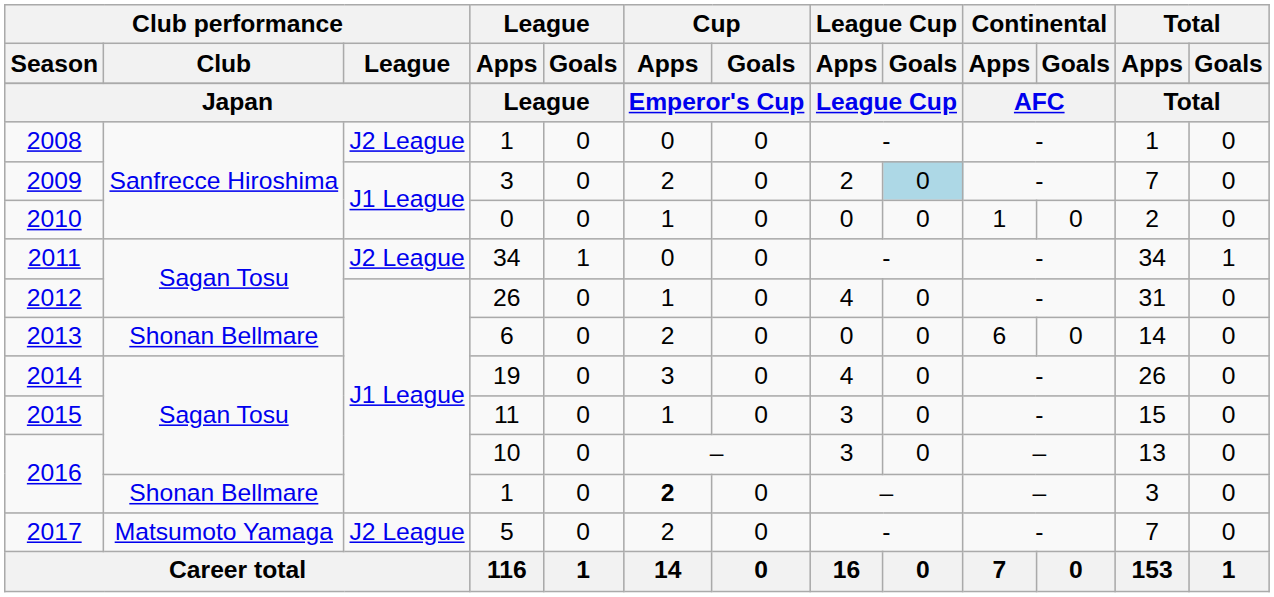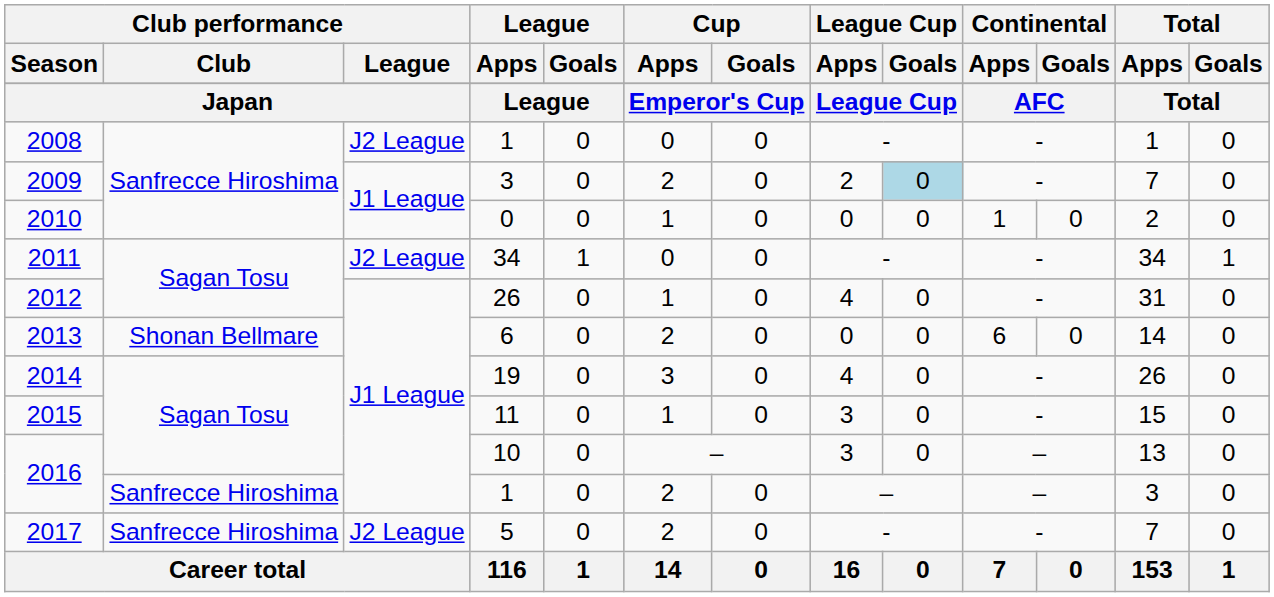 <table class="wikitable" style="text-align:center">
 <tr>
 <th colspan=3>Club performance</th>
 <th colspan=2>League</th>
 <th colspan=2>Cup</th>
 <th colspan=2>League Cup</th>
 <th colspan=2>Continental</th>
 <th colspan=2>Total</th>
 </tr>
 <tr>
 <th>Season</th>
 <th>Club</th>
 <th>League</th>
 <th>Apps</th>
 <th>Goals</th>
 <th>Apps</th>
 <th>Goals</th>
 <th>Apps</th>
 <th>Goals</th>
 <th>Apps</th>
 <th>Goals</th>
 <th>Apps</th>
 <th>Goals</th>
 </tr>
 <tr>
 </tr>
 <tr>
 <th colspan=3>Japan</th>
 <th colspan=2>League</th>
 <th colspan=2><a href='#'>Emperor's Cup</a></th>
 <th colspan=2><a href='#'>League Cup</a></th>
 <th colspan=2><a href='#'>AFC</a></th>
 <th colspan=2>Total</th>
 </tr>
 <tr>
 <td><a href='#'>2008</a></td>
 <td rowspan="3"><a href='#'>Sanfrecce Hiroshima</a></td>
 <td><a href='#'>J2 League</a></td>
 <td>1</td>
 <td>0</td>
 <td>0</td>
 <td>0</td>
 <td colspan="2">-</td>
 <td colspan="2">-</td>
 <td>1</td>
 <td>0</td>
 </tr>
 <tr>
 <td><a href='#'>2009</a></td>
 <td rowspan="2"><a href='#'>J1 League</a></td>
 <td>3</td>
 <td>0</td>
 <td>2</td>
 <td>0</td>
 <td>2</td>
 <td style="background: lightblue;">0</td>
 <td colspan="2">-</td>
 <td>7</td>
 <td>0</td>
 </tr>
 <tr>
 <td><a href='#'>2010</a></td>
 <td>0</td>
 <td>0</td>
 <td>1</td>
 <td>0</td>
 <td>0</td>
 <td>0</td>
 <td>1</td>
 <td>0</td>
 <td>2</td>
 <td>0</td>
 </tr>
 <tr>
 <td><a href='#'>2011</a></td>
 <td rowspan="2"><a href='#'>Sagan Tosu</a></td>
 <td><a href='#'>J2 League</a></td>
 <td>34</td>
 <td>1</td>
 <td>0</td>
 <td>0</td>
 <td colspan="2">-</td>
 <td colspan="2">-</td>
 <td>34</td>
 <td>1</td>
 </tr>
 <tr>
 <td><a href='#'>2012</a></td>
 <td rowspan="6"><a href='#'>J1 League</a></td>
 <td>26</td>
 <td>0</td>
 <td>1</td>
 <td>0</td>
 <td>4</td>
 <td>0</td>
 <td colspan="2">-</td>
 <td>31</td>
 <td>0</td>
 </tr>
 <tr>
 <td><a href='#'>2013</a></td>
 <td><a href='#'>Shonan Bellmare</a></td>
 <td>6</td>
 <td>0</td>
 <td>2</td>
 <td>0</td>
 <td>0</td>
 <td>0</td>
 <td>6</td>
 <td>0</td>
 <td>14</td>
 <td>0</td>
 </tr>
 <tr>
 <td><a href='#'>2014</a></td>
 <td rowspan="3"><a href='#'>Sagan Tosu</a></td>
 <td>19</td>
 <td>0</td>
 <td>3</td>
 <td>0</td>
 <td>4</td>
 <td>0</td>
 <td colspan="2">-</td>
 <td>26</td>
 <td>0</td>
 </tr>
 <tr>
 <td><a href='#'>2015</a></td>
 <td>11</td>
 <td>0</td>
 <td>1</td>
 <td>0</td>
 <td>3</td>
 <td>0</td>
 <td colspan="2">-</td>
 <td>15</td>
 <td>0</td>
 </tr>
 <tr>
 <td rowspan="2"><a href='#'>2016</a></td>
 <td>10</td>
 <td>0</td>
 <td colspan="2">–</td>
 <td>3</td>
 <td>0</td>
 <td colspan="2">–</td>
 <td>13</td>
 <td>0</td>
 </tr>
 <tr>
-<td><a href='#'>Shonan Bellmare</a></td>
+<td><a href='#'>Sanfrecce Hiroshima</a></td>
 <td>1</td>
 <td>0</td>
-<td><strong>2</strong></td>
+<td>2</td>
 <td>0</td>
 <td colspan="2">–</td>
 <td colspan="2">–</td>
 <td>3</td>
 <td>0</td>
 </tr>
 <tr>
 <td><a href='#'>2017</a></td>
-<td rowspan="1"><a href='#'>Matsumoto Yamaga</a></td>
+<td><a href='#'>Sanfrecce Hiroshima</a></td>
 <td rowspan="1"><a href='#'>J2 League</a></td>
 <td>5</td>
 <td>0</td>
 <td>2</td>
 <td>0</td>
 <td colspan="2">-</td>
 <td colspan="2">-</td>
 <td>7</td>
 <td>0</td>
 </tr>
 <tr>
 <th colspan=3>Career total</th>
 <th>116</th>
 <th>1</th>
 <th>14</th>
 <th>0</th>
 <th>16</th>
 <th>0</th>
 <th>7</th>
 <th>0</th>
 <th>153</th>
 <th>1</th>
 </tr>
 </table>
